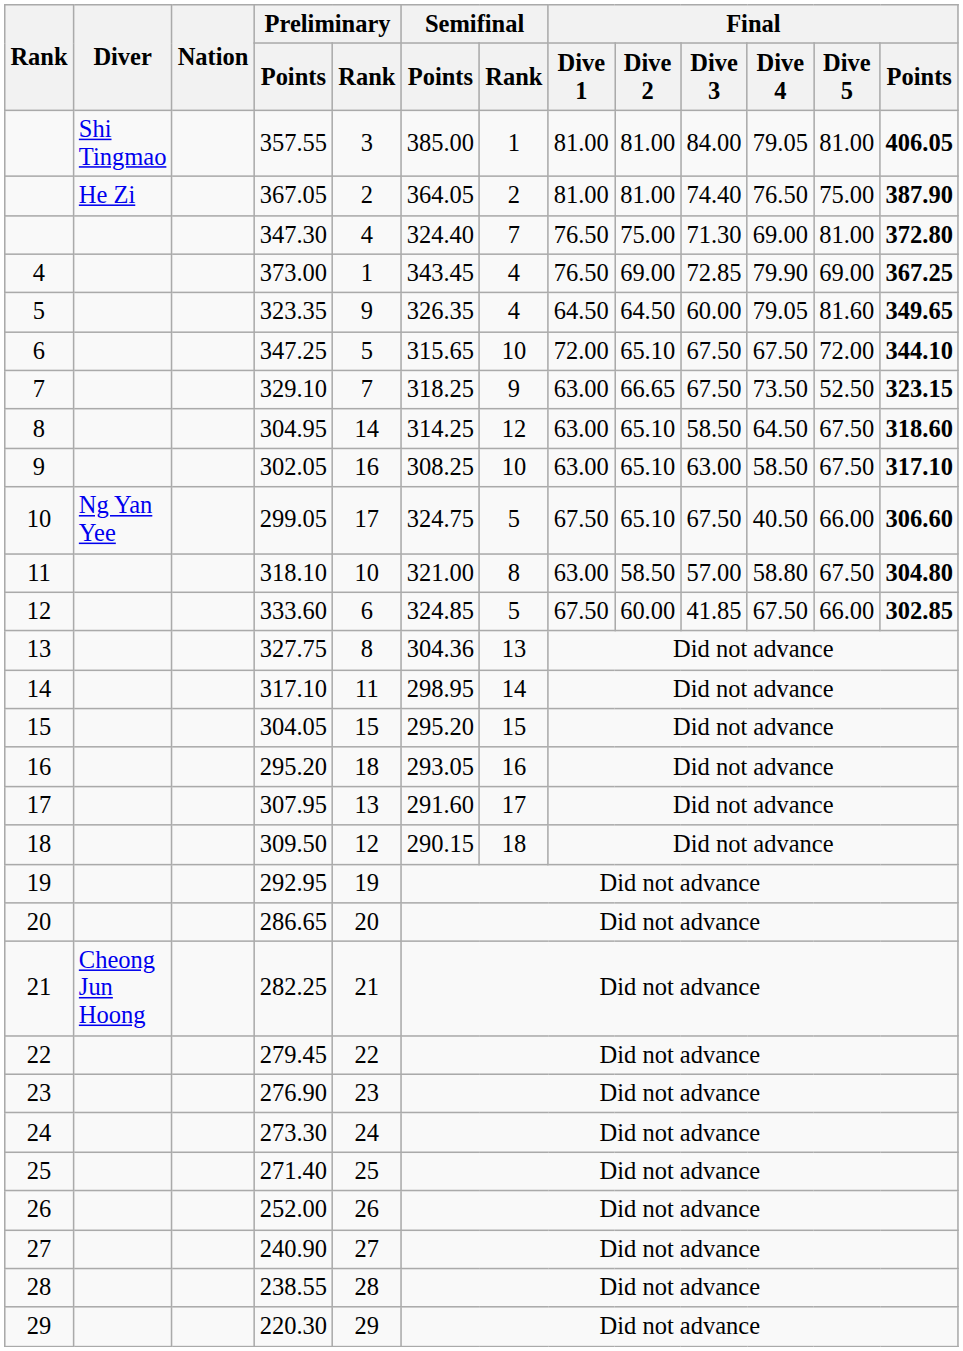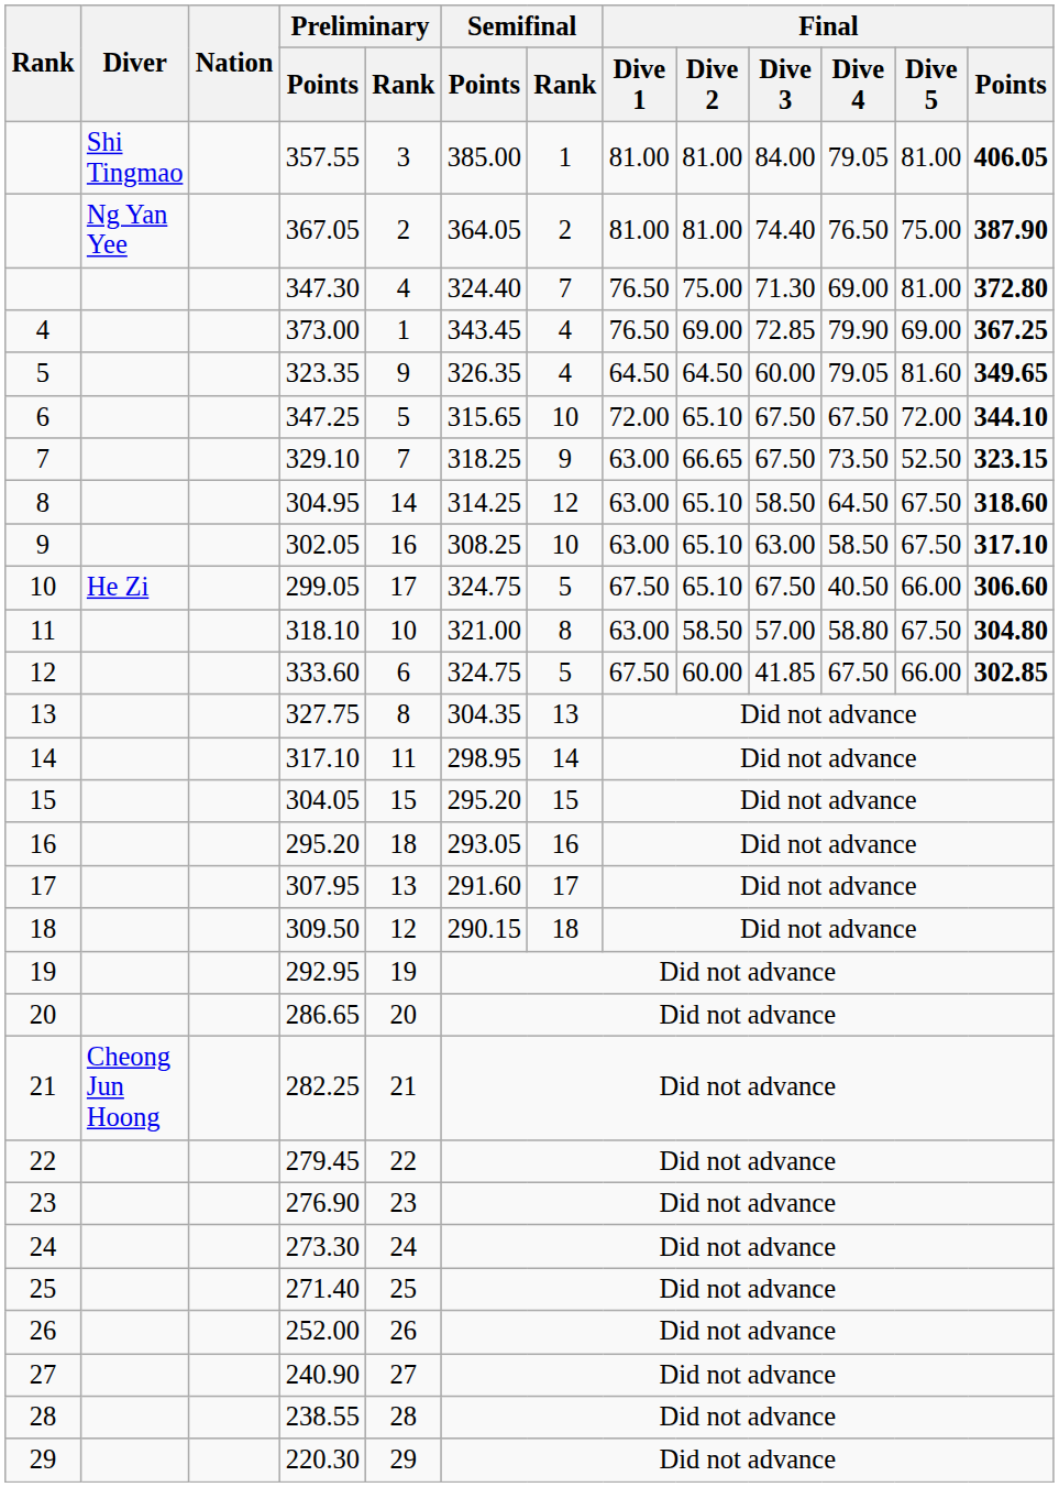 <table style="text-align:center" class="wikitable sortable">
 <tr>
 <th rowspan="2" data-sort-type=number>Rank</th>
 <th rowspan="2">Diver</th>
 <th rowspan="2">Nation</th>
 <th colspan="2">Preliminary</th>
 <th colspan="2">Semifinal</th>
 <th colspan="6">Final</th>
 </tr>
 <tr>
 <th>Points</th>
 <th>Rank</th>
 <th>Points</th>
 <th>Rank</th>
 <th>Dive 1</th>
 <th>Dive 2</th>
 <th>Dive 3</th>
 <th>Dive 4</th>
 <th>Dive 5</th>
 <th>Points</th>
 </tr>
 <tr>
 <td></td>
 <td align="left"><a href='#'>Shi Tingmao</a></td>
 <td align=left></td>
 <td>357.55</td>
 <td>3</td>
 <td>385.00</td>
 <td>1</td>
 <td>81.00</td>
 <td>81.00</td>
 <td>84.00</td>
 <td>79.05</td>
 <td>81.00</td>
 <td><strong>406.05</strong></td>
 </tr>
 <tr>
 <td></td>
-<td align="left"><a href='#'>He Zi</a></td>
+<td align="left"><a href='#'>Ng Yan Yee</a></td>
 <td align=left></td>
 <td>367.05</td>
 <td>2</td>
 <td>364.05</td>
 <td>2</td>
 <td>81.00</td>
 <td>81.00</td>
 <td>74.40</td>
 <td>76.50</td>
 <td>75.00</td>
 <td><strong>387.90</strong></td>
 </tr>
 <tr>
 <td></td>
 <td align="left"></td>
 <td align=left></td>
 <td>347.30</td>
 <td>4</td>
 <td>324.40</td>
 <td>7</td>
 <td>76.50</td>
 <td>75.00</td>
 <td>71.30</td>
 <td>69.00</td>
 <td>81.00</td>
 <td><strong>372.80</strong></td>
 </tr>
 <tr>
 <td>4</td>
 <td align="left"></td>
 <td align=left></td>
 <td>373.00</td>
 <td>1</td>
 <td>343.45</td>
 <td>4</td>
 <td>76.50</td>
 <td>69.00</td>
 <td>72.85</td>
 <td>79.90</td>
 <td>69.00</td>
 <td><strong>367.25</strong></td>
 </tr>
 <tr>
 <td>5</td>
 <td align="left"></td>
 <td align=left></td>
 <td>323.35</td>
 <td>9</td>
 <td>326.35</td>
 <td>4</td>
 <td>64.50</td>
 <td>64.50</td>
 <td>60.00</td>
 <td>79.05</td>
 <td>81.60</td>
 <td><strong>349.65</strong></td>
 </tr>
 <tr>
 <td>6</td>
 <td align="left"></td>
 <td align=left></td>
 <td>347.25</td>
 <td>5</td>
 <td>315.65</td>
 <td>10</td>
 <td>72.00</td>
 <td>65.10</td>
 <td>67.50</td>
 <td>67.50</td>
 <td>72.00</td>
 <td><strong>344.10</strong></td>
 </tr>
 <tr>
 <td>7</td>
 <td align="left"></td>
 <td align=left></td>
 <td>329.10</td>
 <td>7</td>
 <td>318.25</td>
 <td>9</td>
 <td>63.00</td>
 <td>66.65</td>
 <td>67.50</td>
 <td>73.50</td>
 <td>52.50</td>
 <td><strong>323.15</strong></td>
 </tr>
 <tr>
 <td>8</td>
 <td align="left"></td>
 <td align=left></td>
 <td>304.95</td>
 <td>14</td>
 <td>314.25</td>
 <td>12</td>
 <td>63.00</td>
 <td>65.10</td>
 <td>58.50</td>
 <td>64.50</td>
 <td>67.50</td>
 <td><strong>318.60</strong></td>
 </tr>
 <tr>
 <td>9</td>
 <td align="left"></td>
 <td align=left></td>
 <td>302.05</td>
 <td>16</td>
 <td>308.25</td>
 <td>10</td>
 <td>63.00</td>
 <td>65.10</td>
 <td>63.00</td>
 <td>58.50</td>
 <td>67.50</td>
 <td><strong>317.10</strong></td>
 </tr>
 <tr>
 <td>10</td>
-<td align="left"><a href='#'>Ng Yan Yee</a></td>
+<td align="left"><a href='#'>He Zi</a></td>
 <td align=left></td>
 <td>299.05</td>
 <td>17</td>
 <td>324.75</td>
 <td>5</td>
 <td>67.50</td>
 <td>65.10</td>
 <td>67.50</td>
 <td>40.50</td>
 <td>66.00</td>
 <td><strong>306.60</strong></td>
 </tr>
 <tr>
 <td>11</td>
 <td align="left"></td>
 <td align=left></td>
 <td>318.10</td>
 <td>10</td>
 <td>321.00</td>
 <td>8</td>
 <td>63.00</td>
 <td>58.50</td>
 <td>57.00</td>
 <td>58.80</td>
 <td>67.50</td>
 <td><strong>304.80</strong></td>
 </tr>
 <tr>
 <td>12</td>
 <td align="left"></td>
 <td align=left></td>
 <td>333.60</td>
 <td>6</td>
-<td>324.85</td>
+<td>324.75</td>
 <td>5</td>
 <td>67.50</td>
 <td>60.00</td>
 <td>41.85</td>
 <td>67.50</td>
 <td>66.00</td>
 <td><strong>302.85</strong></td>
 </tr>
 <tr>
 <td>13</td>
 <td align="left"></td>
 <td align=left></td>
 <td>327.75</td>
 <td>8</td>
-<td>304.36</td>
+<td>304.35</td>
 <td>13</td>
 <td colspan="6">Did not advance</td>
 </tr>
 <tr>
 <td>14</td>
 <td align="left"></td>
 <td align=left></td>
 <td>317.10</td>
 <td>11</td>
 <td>298.95</td>
 <td>14</td>
 <td colspan="6">Did not advance</td>
 </tr>
 <tr>
 <td>15</td>
 <td align="left"></td>
 <td align=left></td>
 <td>304.05</td>
 <td>15</td>
 <td>295.20</td>
 <td>15</td>
 <td colspan="6">Did not advance</td>
 </tr>
 <tr>
 <td>16</td>
 <td align="left"></td>
 <td align=left></td>
 <td>295.20</td>
 <td>18</td>
 <td>293.05</td>
 <td>16</td>
 <td colspan="6">Did not advance</td>
 </tr>
 <tr>
 <td>17</td>
 <td align="left"></td>
 <td align=left></td>
 <td>307.95</td>
 <td>13</td>
 <td>291.60</td>
 <td>17</td>
 <td colspan="6">Did not advance</td>
 </tr>
 <tr>
 <td>18</td>
 <td align="left"></td>
 <td align=left></td>
 <td>309.50</td>
 <td>12</td>
 <td>290.15</td>
 <td>18</td>
 <td colspan="6">Did not advance</td>
 </tr>
 <tr>
 <td>19</td>
 <td align="left"></td>
 <td align=left></td>
 <td>292.95</td>
 <td>19</td>
 <td colspan="8">Did not advance</td>
 </tr>
 <tr>
 <td>20</td>
 <td align="left"></td>
 <td align=left></td>
 <td>286.65</td>
 <td>20</td>
 <td colspan="8">Did not advance</td>
 </tr>
 <tr>
 <td>21</td>
 <td align="left"><a href='#'>Cheong Jun Hoong</a></td>
 <td align=left></td>
 <td>282.25</td>
 <td>21</td>
 <td colspan="8">Did not advance</td>
 </tr>
 <tr>
 <td>22</td>
 <td align="left"></td>
 <td align=left></td>
 <td>279.45</td>
 <td>22</td>
 <td colspan="8">Did not advance</td>
 </tr>
 <tr>
 <td>23</td>
 <td align="left"></td>
 <td align=left></td>
 <td>276.90</td>
 <td>23</td>
 <td colspan="8">Did not advance</td>
 </tr>
 <tr>
 <td>24</td>
 <td align="left"></td>
 <td align=left></td>
 <td>273.30</td>
 <td>24</td>
 <td colspan="8">Did not advance</td>
 </tr>
 <tr>
 <td>25</td>
 <td align="left"></td>
 <td align=left></td>
 <td>271.40</td>
 <td>25</td>
 <td colspan="8">Did not advance</td>
 </tr>
 <tr>
 <td>26</td>
 <td align="left"></td>
 <td align=left></td>
 <td>252.00</td>
 <td>26</td>
 <td colspan="89">Did not advance</td>
 </tr>
 <tr>
 <td>27</td>
 <td align="left"></td>
 <td align=left></td>
 <td>240.90</td>
 <td>27</td>
 <td colspan="8">Did not advance</td>
 </tr>
 <tr>
 <td>28</td>
 <td align="left"></td>
 <td align=left></td>
 <td>238.55</td>
 <td>28</td>
 <td colspan="8">Did not advance</td>
 </tr>
 <tr>
 <td>29</td>
 <td align="left"></td>
 <td align=left></td>
 <td>220.30</td>
 <td>29</td>
 <td colspan="8">Did not advance</td>
 </tr>
 </table>
